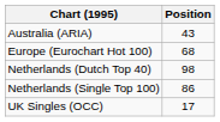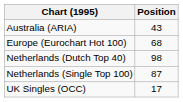 <table class="wikitable sortable">
 <tr>
 <th>Chart (1995)</th>
 <th>Position</th>
 </tr>
 <tr>
 <td>Australia (ARIA)</td>
 <td align="center">43</td>
 </tr>
 <tr>
 <td>Europe (Eurochart Hot 100)</td>
 <td align="center">68</td>
 </tr>
 <tr>
 <td>Netherlands (Dutch Top 40)</td>
 <td align="center">98</td>
 </tr>
 <tr>
 <td>Netherlands (Single Top 100)</td>
-<td align="center">86</td>
+<td align="center">87</td>
 </tr>
 <tr>
 <td>UK Singles (OCC)</td>
 <td align="center">17</td>
 </tr>
 </table>
